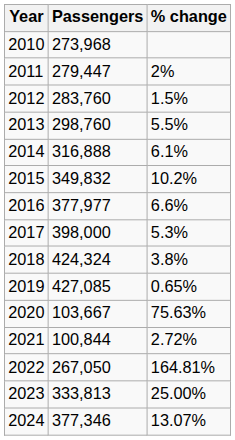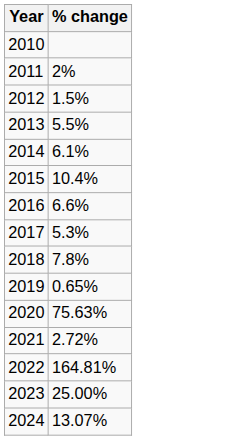 <table class="wikitable" style="font-size: 105%">
 <tr>
 <th>Year</th>
-<th>Passengers</th>
 <th>% change</th>
 </tr>
 <tr>
 <td>2010</td>
-<td>273,968</td>
 <td></td>
 </tr>
 <tr>
 <td>2011</td>
-<td>279,447</td>
 <td> 2%</td>
 </tr>
 <tr>
 <td>2012</td>
-<td>283,760</td>
 <td> 1.5%</td>
 </tr>
 <tr>
 <td>2013</td>
-<td>298,760</td>
 <td> 5.5%</td>
 </tr>
 <tr>
 <td>2014</td>
-<td>316,888</td>
 <td> 6.1%</td>
 </tr>
 <tr>
 <td>2015</td>
-<td>349,832</td>
-<td> 10.2%</td>
+<td> 10.4%</td>
 </tr>
 <tr>
 <td>2016</td>
-<td>377,977</td>
 <td> 6.6%</td>
 </tr>
 <tr>
 <td>2017</td>
-<td>398,000</td>
 <td> 5.3%</td>
 </tr>
 <tr>
 <td>2018</td>
-<td>424,324</td>
-<td> 3.8%</td>
+<td> 7.8%</td>
 </tr>
 <tr>
 <td>2019</td>
-<td>427,085</td>
 <td> 0.65%</td>
 </tr>
 <tr>
 <td>2020</td>
-<td>103,667</td>
 <td> 75.63%</td>
 </tr>
 <tr>
 <td>2021</td>
-<td>100,844</td>
 <td> 2.72%</td>
 </tr>
 <tr>
 <td>2022</td>
-<td>267,050</td>
 <td> 164.81%</td>
 </tr>
 <tr>
 <td>2023</td>
-<td>333,813</td>
 <td> 25.00%</td>
 </tr>
 <tr>
 <td>2024</td>
-<td>377,346</td>
 <td> 13.07%</td>
 </tr>
 </table>
